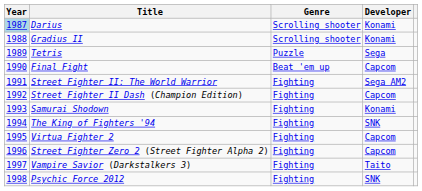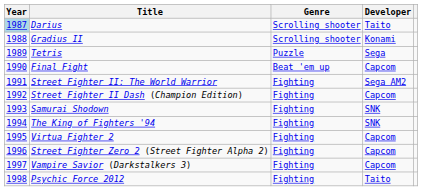 <table class="wikitable sortable">
 <tr>
 <th>Year</th>
 <th>Title</th>
 <th>Genre</th>
 <th>Developer</th>
 <th class="unsortable"></th>
 </tr>
 <tr>
 <td style="background: lightblue;"><a href='#'>1987</a></td>
 <td><em><a href='#'>Darius</a></em></td>
 <td><a href='#'>Scrolling shooter</a></td>
-<td><a href='#'>Konami</a></td>
+<td><a href='#'>Taito</a></td>
 <td></td>
 </tr>
 <tr>
 <td><a href='#'>1988</a></td>
 <td><em><a href='#'>Gradius II</a></em></td>
 <td><a href='#'>Scrolling shooter</a></td>
 <td><a href='#'>Konami</a></td>
 <td></td>
 </tr>
 <tr>
 <td><a href='#'>1989</a></td>
 <td><em><a href='#'>Tetris</a></em></td>
 <td><a href='#'>Puzzle</a></td>
 <td><a href='#'>Sega</a></td>
 <td></td>
 </tr>
 <tr>
 <td><a href='#'>1990</a></td>
 <td><em><a href='#'>Final Fight</a></em></td>
 <td><a href='#'>Beat 'em up</a></td>
 <td><a href='#'>Capcom</a></td>
 <td></td>
 </tr>
 <tr>
 <td><a href='#'>1991</a></td>
 <td><em><a href='#'>Street Fighter II: The World Warrior</a></em></td>
 <td><a href='#'>Fighting</a></td>
 <td><a href='#'>Sega AM2</a></td>
 <td></td>
 </tr>
 <tr>
 <td><a href='#'>1992</a></td>
 <td><em><a href='#'>Street Fighter II Dash</a></em> (<em>Champion Edition</em>)</td>
 <td><a href='#'>Fighting</a></td>
 <td><a href='#'>Capcom</a></td>
 <td></td>
 </tr>
 <tr>
 <td><a href='#'>1993</a></td>
 <td><em><a href='#'>Samurai Shodown</a></em></td>
 <td><a href='#'>Fighting</a></td>
-<td><a href='#'>Konami</a></td>
+<td><a href='#'>SNK</a></td>
 <td></td>
 </tr>
 <tr>
 <td><a href='#'>1994</a></td>
 <td><em><a href='#'>The King of Fighters '94</a></em></td>
 <td><a href='#'>Fighting</a></td>
 <td><a href='#'>SNK</a></td>
 <td></td>
 </tr>
 <tr>
 <td><a href='#'>1995</a></td>
 <td><em><a href='#'>Virtua Fighter 2</a></em></td>
 <td><a href='#'>Fighting</a></td>
 <td><a href='#'>Capcom</a></td>
 <td></td>
 </tr>
 <tr>
 <td><a href='#'>1996</a></td>
 <td><em><a href='#'>Street Fighter Zero 2</a></em> (<em>Street Fighter Alpha 2</em>)</td>
 <td><a href='#'>Fighting</a></td>
 <td><a href='#'>Capcom</a></td>
 <td></td>
 </tr>
 <tr>
 <td><a href='#'>1997</a></td>
 <td><em><a href='#'>Vampire Savior</a></em> (<em>Darkstalkers 3</em>)</td>
 <td><a href='#'>Fighting</a></td>
-<td><a href='#'>Taito</a></td>
+<td><a href='#'>Capcom</a></td>
 <td></td>
 </tr>
 <tr>
 <td><a href='#'>1998</a></td>
 <td><em><a href='#'>Psychic Force 2012</a></em></td>
 <td><a href='#'>Fighting</a></td>
-<td><a href='#'>SNK</a></td>
+<td><a href='#'>Taito</a></td>
 <td></td>
 </tr>
 </table>
